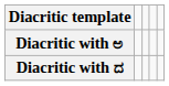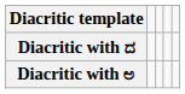 <table class="wikitable">
 <tr>
 <th>Diacritic template</th>
+<td></td>
+<td></td>
+<td></td>
+<td></td>
+</tr>
+<tr>
+<th>Diacritic with ದ</th>
 <td></td>
 <td></td>
 <td></td>
 <td></td>
 </tr>
 <tr>
 <th>Diacritic with ಅ</th>
 <td></td>
 <td></td>
 <td></td>
 <td></td>
 </tr>
-<tr>
-<th>Diacritic with ದ</th>
-<td></td>
-<td></td>
-<td></td>
-<td></td>
-</tr>
 </table>
